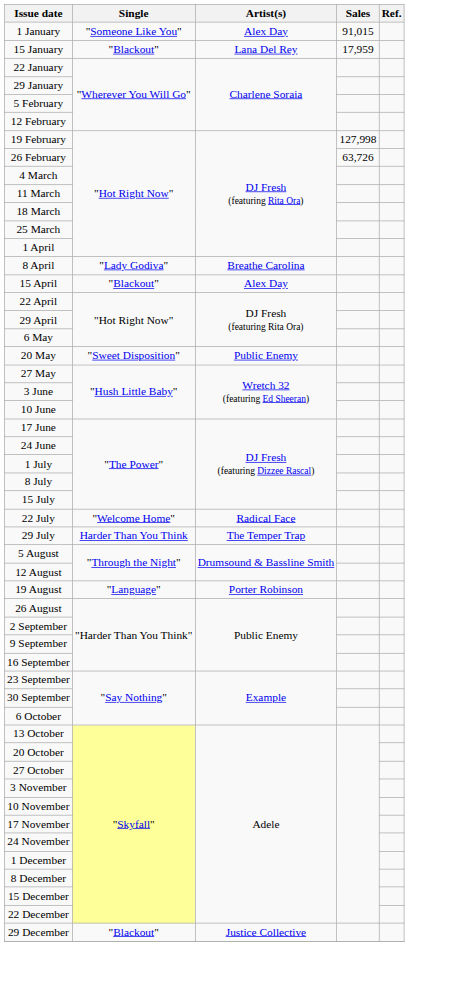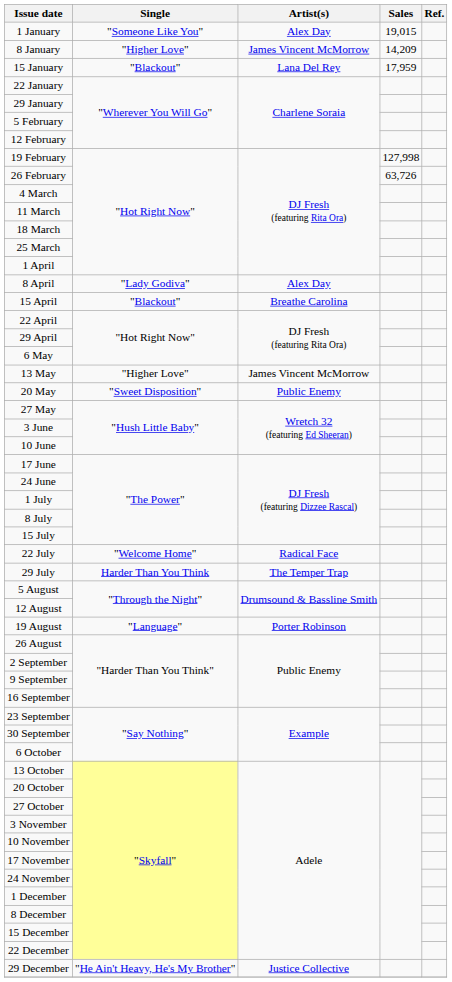 <table class="wikitable plainrowheaders" style="text-align:center;">
 <tr>
 <th scope=col>Issue date</th>
 <th scope=col>Single</th>
 <th scope=col>Artist(s)</th>
 <th scope=col>Sales</th>
 <th scope=col>Ref.</th>
 </tr>
 <tr>
 <td>1 January</td>
 <td>"<a href='#'>Someone Like You</a>"</td>
 <td><a href='#'>Alex Day</a></td>
-<td>91,015</td>
+<td>19,015</td>
+<td></td>
+</tr>
+<tr>
+<td>8 January</td>
+<td>"<a href='#'>Higher Love</a>"</td>
+<td><a href='#'>James Vincent McMorrow</a></td>
+<td>14,209</td>
 <td></td>
 </tr>
 <tr>
 <td>15 January</td>
 <td>"<a href='#'>Blackout</a>"</td>
 <td><a href='#'>Lana Del Rey</a></td>
 <td>17,959</td>
 <td></td>
 </tr>
 <tr>
 <td>22 January</td>
 <td rowspan=4>"<a href='#'>Wherever You Will Go</a>"</td>
 <td rowspan=4><a href='#'>Charlene Soraia</a></td>
 <td></td>
 <td></td>
 </tr>
 <tr>
 <td>29 January</td>
 <td></td>
 <td></td>
 </tr>
 <tr>
 <td>5 February</td>
 <td></td>
 <td></td>
 </tr>
 <tr>
 <td>12 February</td>
 <td></td>
 <td></td>
 </tr>
 <tr>
 <td>19 February </td>
 <td rowspan=7>"<a href='#'>Hot Right Now</a>"</td>
 <td rowspan=7><a href='#'>DJ Fresh</a><br><small>(featuring <a href='#'>Rita Ora</a>)</small></td>
 <td>127,998</td>
 <td></td>
 </tr>
 <tr>
 <td>26 February</td>
 <td>63,726</td>
 <td></td>
 </tr>
 <tr>
 <td>4 March</td>
 <td></td>
 <td></td>
 </tr>
 <tr>
 <td>11 March</td>
 <td></td>
 <td></td>
 </tr>
 <tr>
 <td>18 March</td>
 <td></td>
 <td></td>
 </tr>
 <tr>
 <td>25 March</td>
 <td></td>
 <td></td>
 </tr>
 <tr>
 <td>1 April</td>
 <td></td>
 <td></td>
 </tr>
 <tr>
 <td>8 April</td>
 <td>"<a href='#'>Lady Godiva</a>"</td>
-<td><a href='#'>Breathe Carolina</a></td>
+<td><a href='#'>Alex Day</a></td>
 <td></td>
 <td></td>
 </tr>
 <tr>
 <td>15 April</td>
 <td>"<a href='#'>Blackout</a>"</td>
-<td><a href='#'>Alex Day</a></td>
+<td><a href='#'>Breathe Carolina</a></td>
 <td></td>
 <td></td>
 </tr>
 <tr>
 <td>22 April</td>
 <td rowspan=3>"Hot Right Now"</td>
 <td rowspan=3>DJ Fresh<br><small>(featuring Rita Ora)</small></td>
 <td></td>
 <td></td>
 </tr>
 <tr>
 <td>29 April</td>
 <td></td>
 <td></td>
 </tr>
 <tr>
 <td>6 May</td>
+<td></td>
+<td></td>
+</tr>
+<tr>
+<td>13 May</td>
+<td>"Higher Love"</td>
+<td>James Vincent McMorrow</td>
 <td></td>
 <td></td>
 </tr>
 <tr>
 <td>20 May</td>
 <td>"<a href='#'>Sweet Disposition</a>"</td>
 <td><a href='#'>Public Enemy</a></td>
 <td></td>
 <td></td>
 </tr>
 <tr>
 <td>27 May</td>
 <td rowspan=3>"<a href='#'>Hush Little Baby</a>"</td>
 <td rowspan=3><a href='#'>Wretch 32</a><br><small>(featuring <a href='#'>Ed Sheeran</a>)</small></td>
 <td></td>
 <td></td>
 </tr>
 <tr>
 <td>3 June</td>
 <td></td>
 <td></td>
 </tr>
 <tr>
 <td>10 June</td>
 <td></td>
 <td></td>
 </tr>
 <tr>
 <td>17 June</td>
 <td rowspan=5>"<a href='#'>The Power</a>"</td>
 <td rowspan=5><a href='#'>DJ Fresh</a><br><small>(featuring <a href='#'>Dizzee Rascal</a>)</small></td>
 <td></td>
 <td></td>
 </tr>
 <tr>
 <td>24 June</td>
 <td></td>
 <td></td>
 </tr>
 <tr>
 <td>1 July</td>
 <td></td>
 <td></td>
 </tr>
 <tr>
 <td>8 July</td>
 <td></td>
 <td></td>
 </tr>
 <tr>
 <td>15 July</td>
 <td></td>
 <td></td>
 </tr>
 <tr>
 <td>22 July</td>
 <td>"<a href='#'>Welcome Home</a>"</td>
 <td><a href='#'>Radical Face</a></td>
 <td></td>
 <td></td>
 </tr>
 <tr>
 <td>29 July</td>
 <td><a href='#'>Harder Than You Think</a></td>
 <td><a href='#'>The Temper Trap</a></td>
 <td></td>
 <td></td>
 </tr>
 <tr>
 <td>5 August</td>
 <td rowspan=2>"<a href='#'>Through the Night</a>"</td>
 <td rowspan=2><a href='#'>Drumsound & Bassline Smith</a></td>
 <td></td>
 <td></td>
 </tr>
 <tr>
 <td>12 August</td>
 <td></td>
 <td></td>
 </tr>
 <tr>
 <td>19 August</td>
 <td>"<a href='#'>Language</a>"</td>
 <td><a href='#'>Porter Robinson</a></td>
 <td></td>
 <td></td>
 </tr>
 <tr>
 <td>26 August</td>
 <td rowspan=4>"Harder Than You Think"</td>
 <td rowspan=4>Public Enemy</td>
 <td></td>
 <td></td>
 </tr>
 <tr>
 <td>2 September</td>
 <td></td>
 <td></td>
 </tr>
 <tr>
 <td>9 September</td>
 <td></td>
 <td></td>
 </tr>
 <tr>
 <td>16 September</td>
 <td></td>
 <td></td>
 </tr>
 <tr>
 <td>23 September</td>
 <td rowspan=3>"<a href='#'>Say Nothing</a>"</td>
 <td rowspan=3><a href='#'>Example</a></td>
 <td></td>
 <td></td>
 </tr>
 <tr>
 <td>30 September</td>
 <td></td>
 <td></td>
 </tr>
 <tr>
 <td>6 October</td>
 <td></td>
 <td></td>
 </tr>
 <tr>
 <td>13 October</td>
 <td rowspan=11 bgcolor=#FFFF99>"<a href='#'>Skyfall</a>" </td>
 <td rowspan=11>Adele</td>
 <td rowspan=11></td>
 <td></td>
 </tr>
 <tr>
 <td>20 October</td>
 <td></td>
 </tr>
 <tr>
 <td>27 October</td>
 <td></td>
 </tr>
 <tr>
 <td>3 November</td>
 <td></td>
 </tr>
 <tr>
 <td>10 November</td>
 <td></td>
 </tr>
 <tr>
 <td>17 November</td>
 <td></td>
 </tr>
 <tr>
 <td>24 November</td>
 <td></td>
 </tr>
 <tr>
 <td>1 December</td>
 <td></td>
 </tr>
 <tr>
 <td>8 December</td>
 <td></td>
 </tr>
 <tr>
 <td>15 December</td>
 <td></td>
 </tr>
 <tr>
 <td>22 December</td>
 <td></td>
 </tr>
 <tr>
 <td>29 December </td>
-<td>"<a href='#'>Blackout</a>"</td>
+<td>"<a href='#'>He Ain't Heavy, He's My Brother</a>"</td>
 <td><a href='#'>Justice Collective</a></td>
 <td></td>
 <td></td>
 </tr>
 <tr>
 </tr>
 </table>
